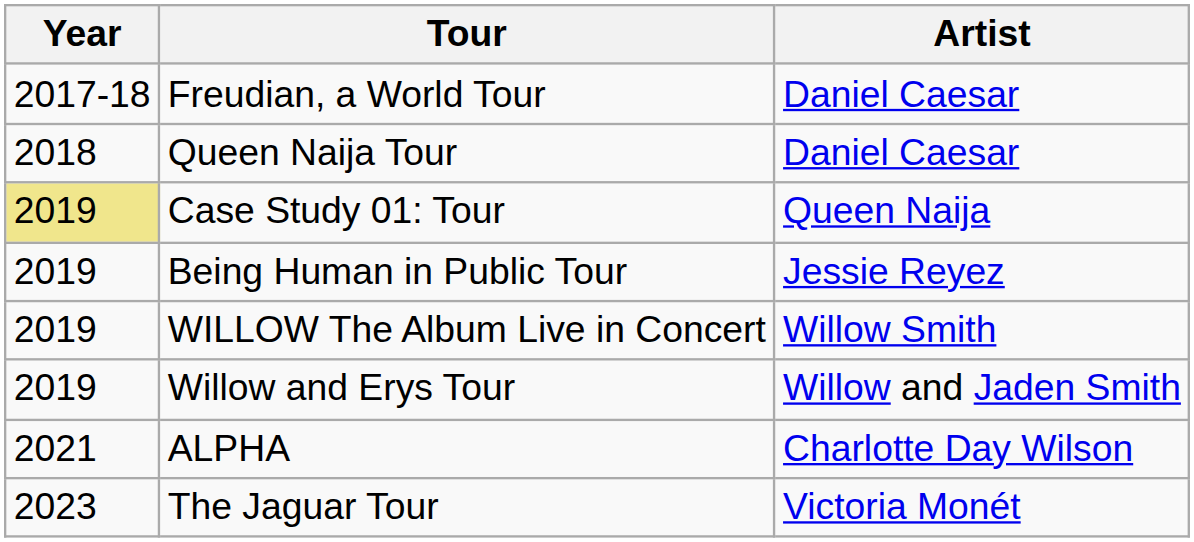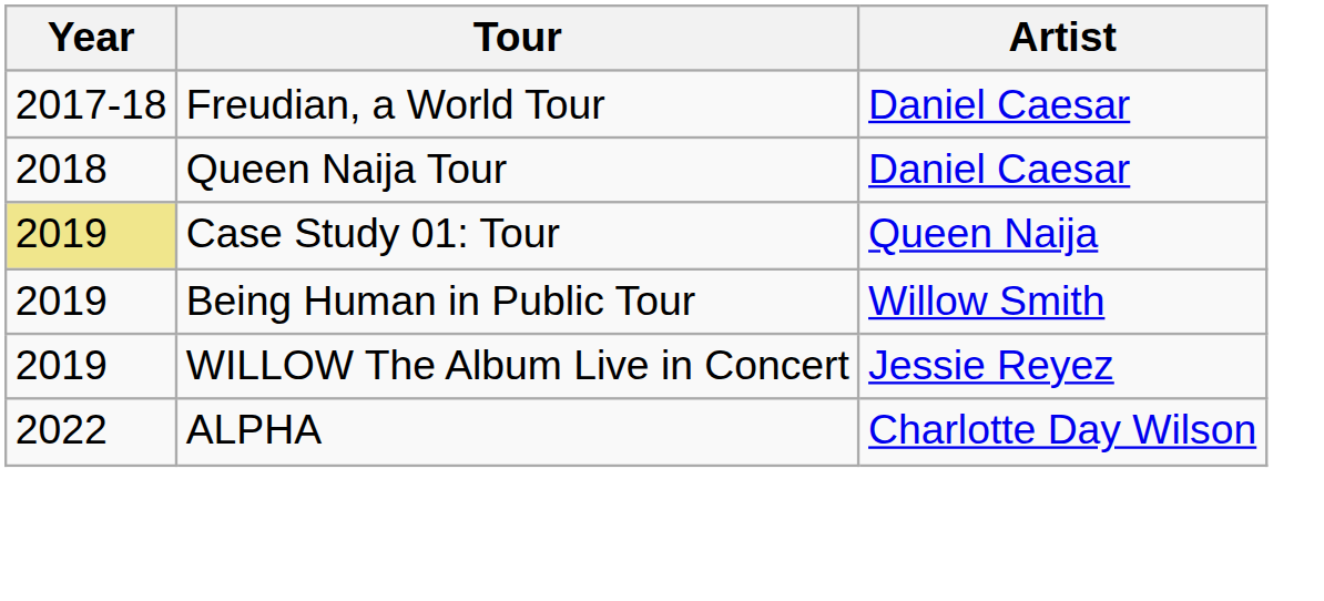 <table class="wikitable">
 <tr>
 <th>Year</th>
 <th>Tour</th>
 <th>Artist</th>
 </tr>
 <tr>
 <td>2017-18</td>
 <td>Freudian, a World Tour</td>
 <td><a href='#'>Daniel Caesar</a></td>
 </tr>
 <tr>
 <td>2018</td>
 <td>Queen Naija Tour</td>
 <td><a href='#'>Daniel Caesar</a></td>
 </tr>
 <tr>
 <td style="background: khaki;">2019</td>
 <td>Case Study 01: Tour</td>
 <td><a href='#'>Queen Naija</a></td>
 </tr>
 <tr>
 <td>2019</td>
 <td>Being Human in Public Tour</td>
-<td><a href='#'>Jessie Reyez</a></td>
+<td><a href='#'>Willow Smith</a></td>
 </tr>
 <tr>
 <td>2019</td>
 <td>WILLOW The Album Live in Concert</td>
-<td><a href='#'>Willow Smith</a></td>
+<td><a href='#'>Jessie Reyez</a></td>
 </tr>
 <tr>
-<td>2019</td>
-<td>Willow and Erys Tour</td>
-<td><a href='#'>Willow</a> and <a href='#'>Jaden Smith</a></td>
-</tr>
-<tr>
-<td>2021</td>
+<td>2022</td>
 <td>ALPHA</td>
 <td><a href='#'>Charlotte Day Wilson</a></td>
 </tr>
-<tr>
-<td>2023</td>
-<td>The Jaguar Tour</td>
-<td><a href='#'>Victoria Monét</a></td>
-</tr>
 </table>
